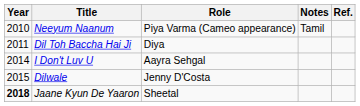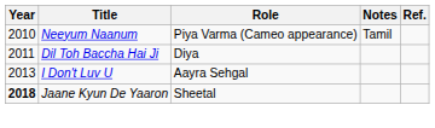 <table class="wikitable sortable">
 <tr>
 <th scope="col">Year</th>
 <th scope="col">Title</th>
 <th scope="col">Role</th>
 <th scope="col" class="unsortable">Notes</th>
 <th>Ref.</th>
 </tr>
 <tr>
 <td>2010</td>
 <td><em><a href='#'>Neeyum Naanum</a></em></td>
 <td>Piya Varma (Cameo appearance)</td>
 <td>Tamil</td>
 <td></td>
 </tr>
 <tr>
 <td>2011</td>
 <td><em><a href='#'>Dil Toh Baccha Hai Ji</a></em></td>
 <td>Diya</td>
 <td></td>
 <td></td>
 </tr>
 <tr>
-<td>2014</td>
+<td>2013</td>
 <td><em><a href='#'>I Don't Luv U</a></em></td>
 <td>Aayra Sehgal</td>
-<td></td>
-<td></td>
-</tr>
-<tr>
-<td>2015</td>
-<td><em><a href='#'>Dilwale</a></em></td>
-<td>Jenny D'Costa</td>
 <td></td>
 <td></td>
 </tr>
 <tr>
 <td><strong>2018</strong></td>
 <td><em>Jaane Kyun De Yaaron</em></td>
 <td>Sheetal</td>
 <td></td>
 <td></td>
 </tr>
 </table>
